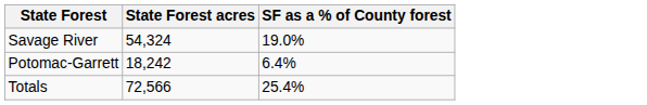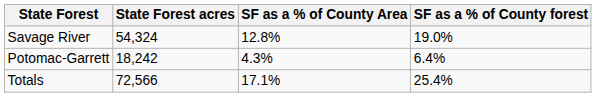 <table class="wikitable">
 <tr>
 <th>State Forest</th>
 <th>State Forest acres</th>
+<th>SF as a % of County Area</th>
 <th>SF as a % of County forest</th>
 </tr>
 <tr>
 <td>Savage River</td>
 <td>54,324</td>
+<td>12.8%</td>
 <td>19.0%</td>
 </tr>
 <tr>
 <td>Potomac-Garrett</td>
 <td>18,242</td>
+<td>4.3%</td>
 <td>6.4%</td>
 </tr>
 <tr>
 <td>Totals</td>
 <td>72,566</td>
+<td>17.1%</td>
 <td>25.4%</td>
 </tr>
 </table>
